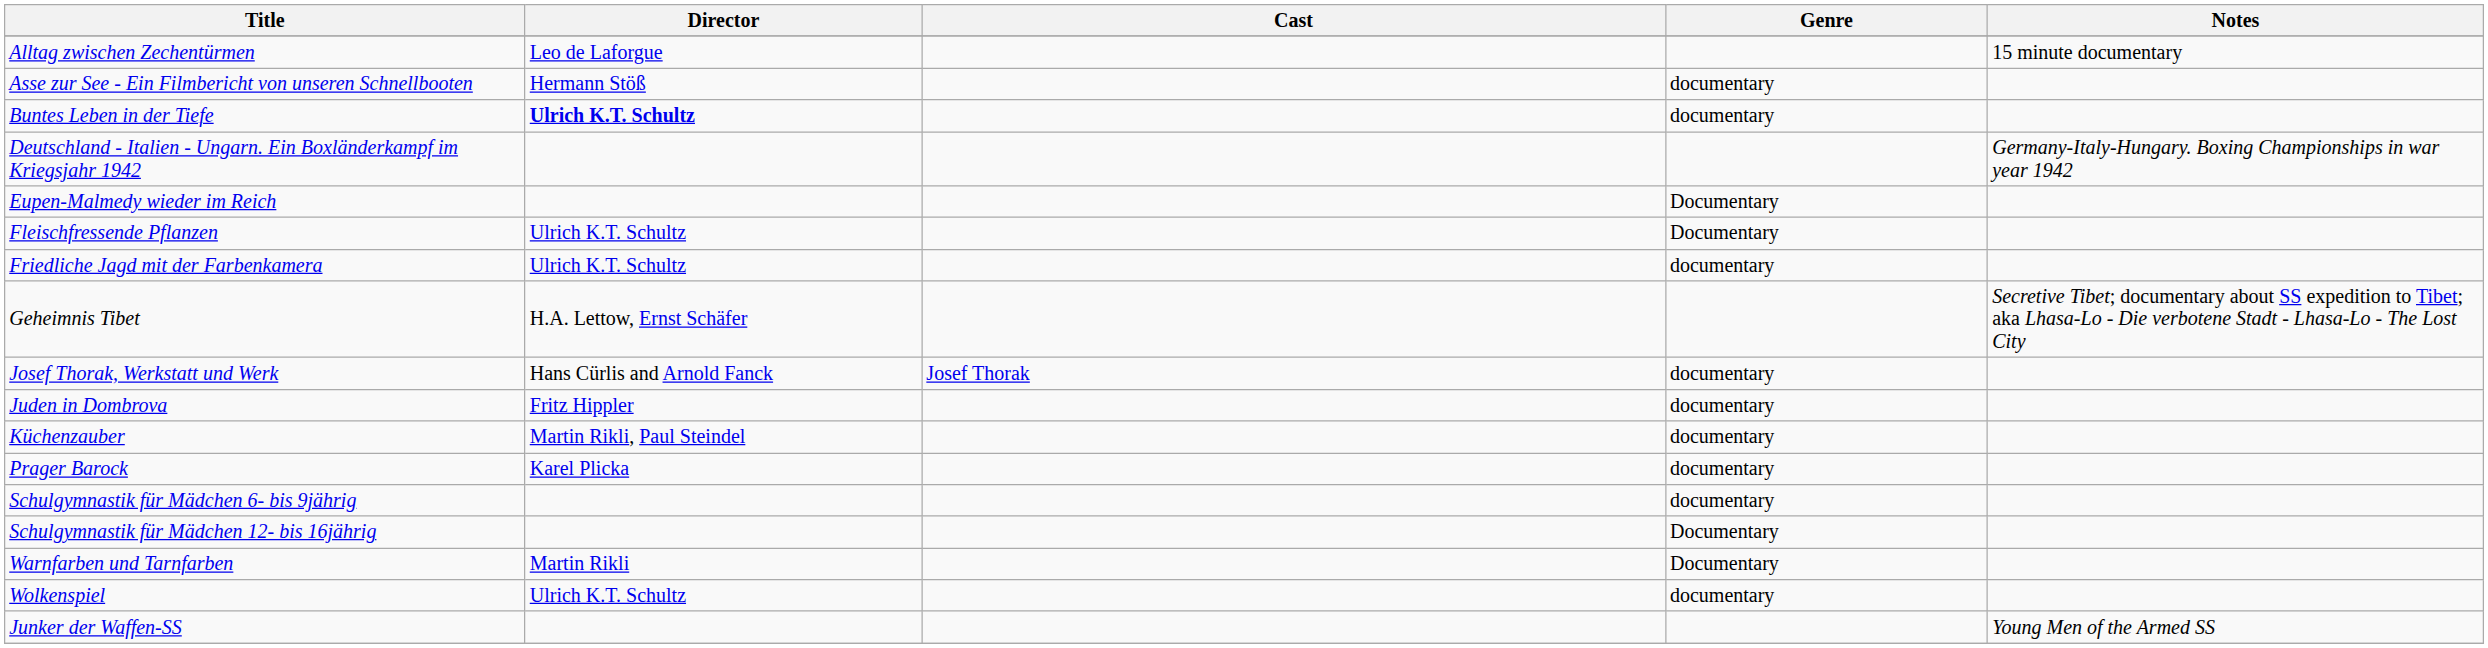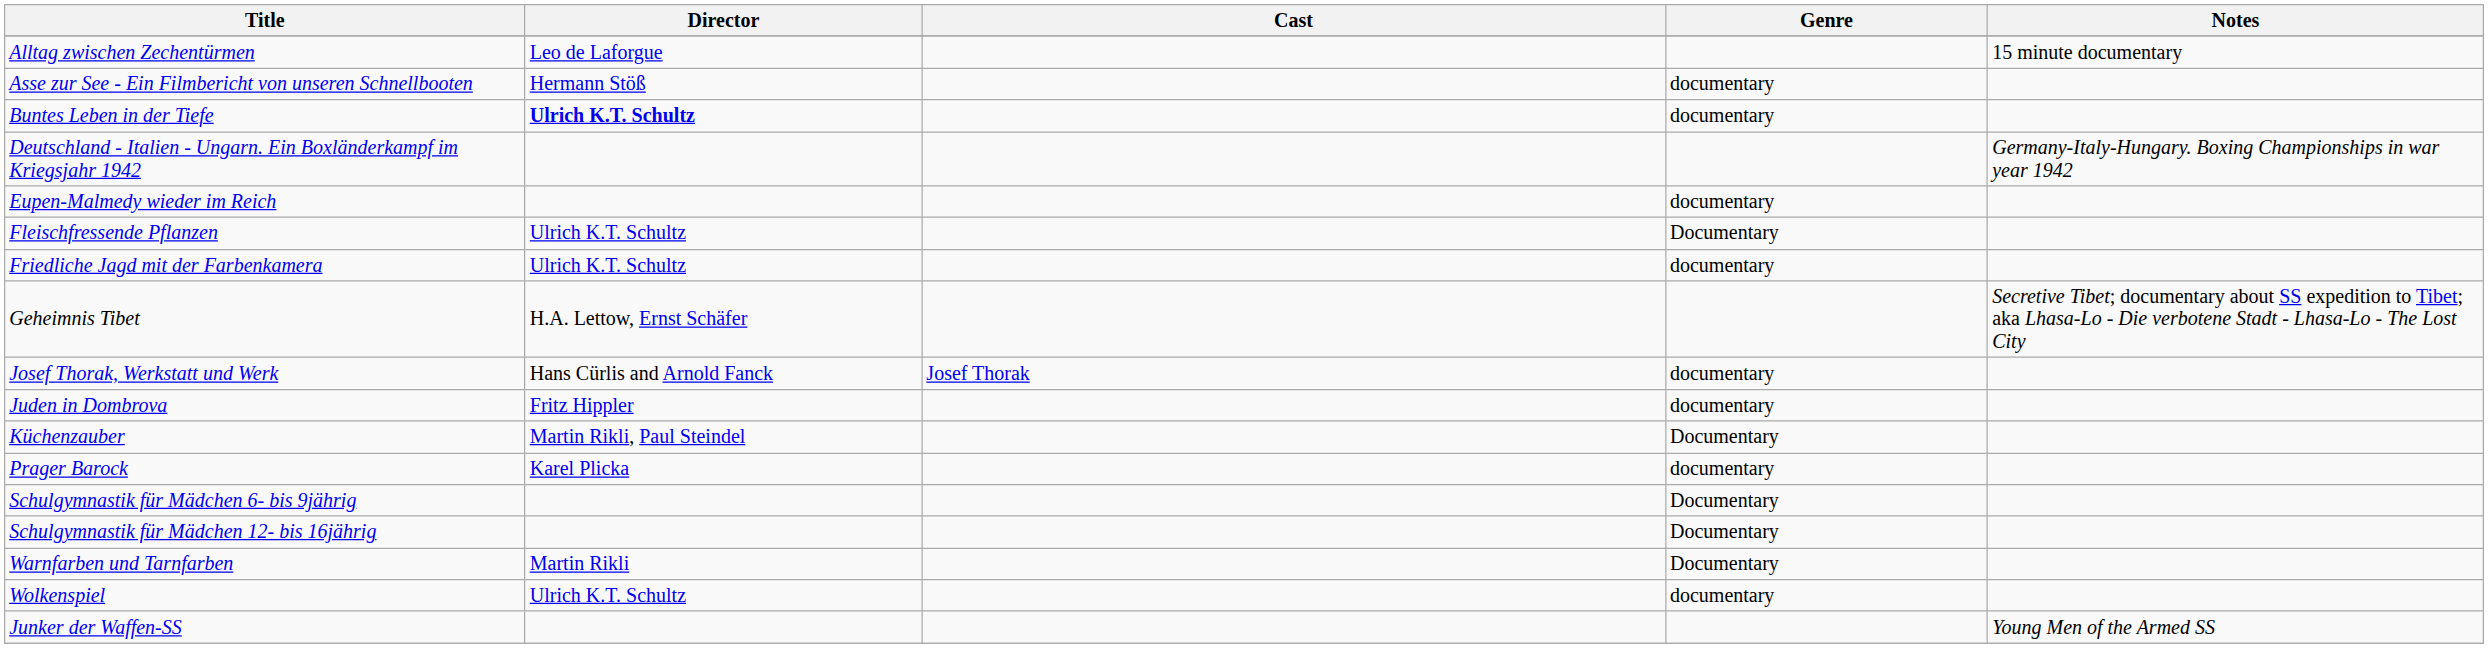 <table class="wikitable" style="width:100%;">
 <tr>
 <th style="width:21%;">Title</th>
 <th style="width:16%;">Director</th>
 <th style="width:30%;">Cast</th>
 <th style="width:13%;">Genre</th>
 <th style="width:20%;">Notes</th>
 </tr>
 <tr>
 </tr>
 <tr>
 <td><em><a href='#'>Alltag zwischen Zechentürmen</a></em></td>
 <td><a href='#'>Leo de Laforgue</a></td>
 <td></td>
 <td></td>
 <td>15 minute documentary</td>
 </tr>
 <tr>
 <td><em><a href='#'>Asse zur See - Ein Filmbericht von unseren Schnellbooten</a></em></td>
 <td><a href='#'>Hermann Stöß</a></td>
 <td></td>
 <td>documentary</td>
 <td></td>
 </tr>
 <tr>
 <td><em><a href='#'>Buntes Leben in der Tiefe </a></em></td>
 <td><strong><a href='#'>Ulrich K.T. Schultz</a></strong></td>
 <td></td>
 <td>documentary</td>
 <td></td>
 </tr>
 <tr>
 <td><em><a href='#'>Deutschland - Italien - Ungarn. Ein Boxländerkampf im Kriegsjahr 1942</a></em></td>
 <td></td>
 <td></td>
 <td></td>
 <td><em>Germany-Italy-Hungary. Boxing Championships in war year 1942</em></td>
 </tr>
 <tr>
 <td><em><a href='#'>Eupen-Malmedy wieder im Reich</a></em></td>
 <td></td>
 <td></td>
-<td>Documentary</td>
+<td>documentary</td>
 <td></td>
 </tr>
 <tr>
 <td><em><a href='#'>Fleischfressende Pflanzen</a></em></td>
 <td><a href='#'>Ulrich K.T. Schultz</a></td>
 <td></td>
 <td>Documentary</td>
 <td></td>
 </tr>
 <tr>
 <td><em><a href='#'>Friedliche Jagd mit der Farbenkamera</a></em></td>
 <td><a href='#'>Ulrich K.T. Schultz</a></td>
 <td></td>
 <td>documentary</td>
 <td></td>
 </tr>
 <tr>
 <td><em>Geheimnis Tibet</em></td>
 <td>H.A. Lettow, <a href='#'>Ernst Schäfer</a></td>
 <td></td>
 <td></td>
 <td><em>Secretive Tibet</em>; documentary about <a href='#'>SS</a> expedition to <a href='#'>Tibet</a>; aka <em>Lhasa-Lo - Die verbotene Stadt</em> - <em>Lhasa-Lo - The Lost City</em></td>
 </tr>
 <tr>
 <td><em><a href='#'>Josef Thorak, Werkstatt und Werk</a></em></td>
 <td>Hans Cürlis and <a href='#'>Arnold Fanck</a></td>
 <td><a href='#'>Josef Thorak</a></td>
 <td>documentary</td>
 <td></td>
 </tr>
 <tr>
 <td><em><a href='#'>Juden in Dombrova</a></em></td>
 <td><a href='#'>Fritz Hippler</a></td>
 <td></td>
 <td>documentary</td>
 <td></td>
 </tr>
 <tr>
 <td><em><a href='#'>Küchenzauber</a> </em></td>
 <td><a href='#'>Martin Rikli</a>, <a href='#'>Paul Steindel</a></td>
 <td></td>
-<td>documentary</td>
+<td>Documentary</td>
 <td></td>
 </tr>
 <tr>
 <td><em><a href='#'>Prager Barock</a></em></td>
 <td><a href='#'>Karel Plicka</a></td>
 <td></td>
 <td>documentary</td>
 <td></td>
 </tr>
 <tr>
 <td><em><a href='#'>Schulgymnastik für Mädchen 6- bis 9jährig</a></em></td>
 <td></td>
 <td></td>
-<td>documentary</td>
+<td>Documentary</td>
 <td></td>
 </tr>
 <tr>
 <td><em><a href='#'>Schulgymnastik für Mädchen 12- bis 16jährig </a></em></td>
 <td></td>
 <td></td>
 <td>Documentary</td>
 <td></td>
 </tr>
 <tr>
 <td><em><a href='#'>Warnfarben und Tarnfarben</a></em></td>
 <td><a href='#'>Martin Rikli</a></td>
 <td></td>
 <td>Documentary</td>
 <td></td>
 </tr>
 <tr>
 <td><em><a href='#'>Wolkenspiel </a></em></td>
 <td><a href='#'>Ulrich K.T. Schultz</a></td>
 <td></td>
 <td>documentary</td>
 <td></td>
 </tr>
 <tr>
 <td><em><a href='#'>Junker der Waffen-SS</a></em></td>
 <td></td>
 <td></td>
 <td></td>
 <td><em>Young Men of the Armed SS</em> </td>
 </tr>
 <tr>
 </tr>
 </table>
